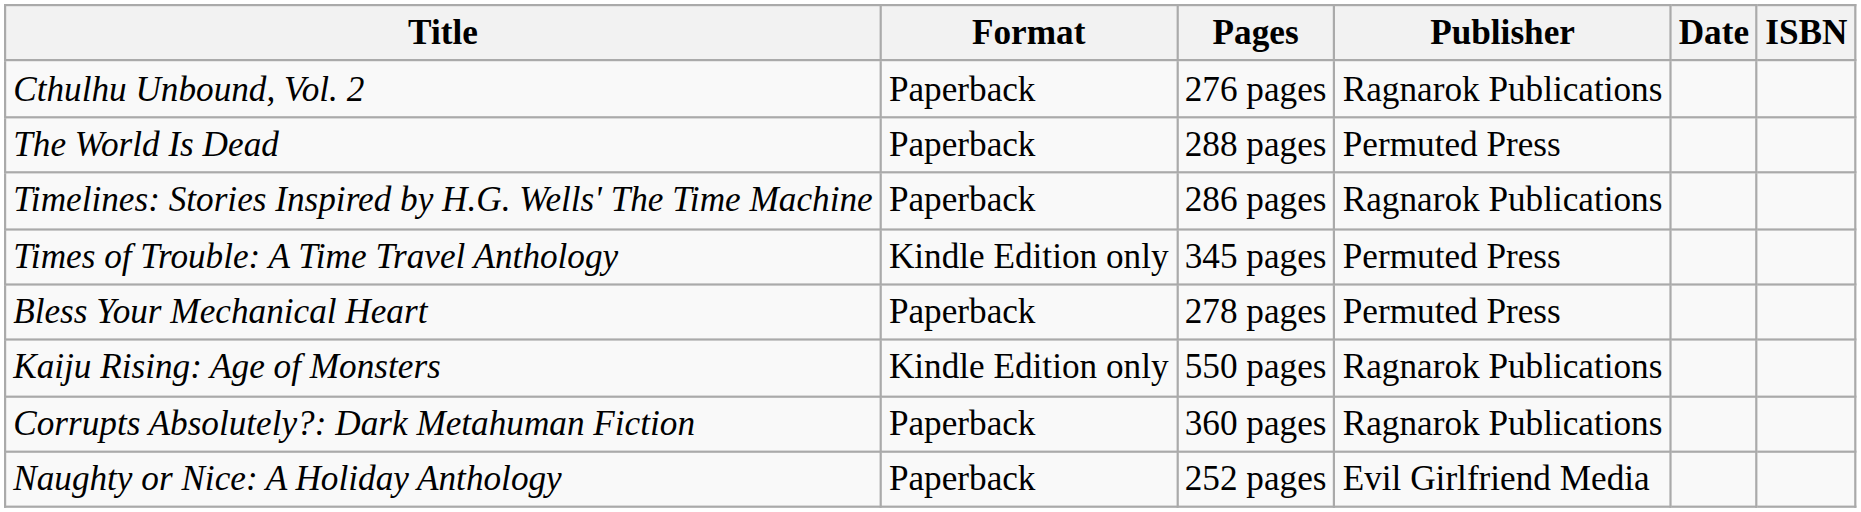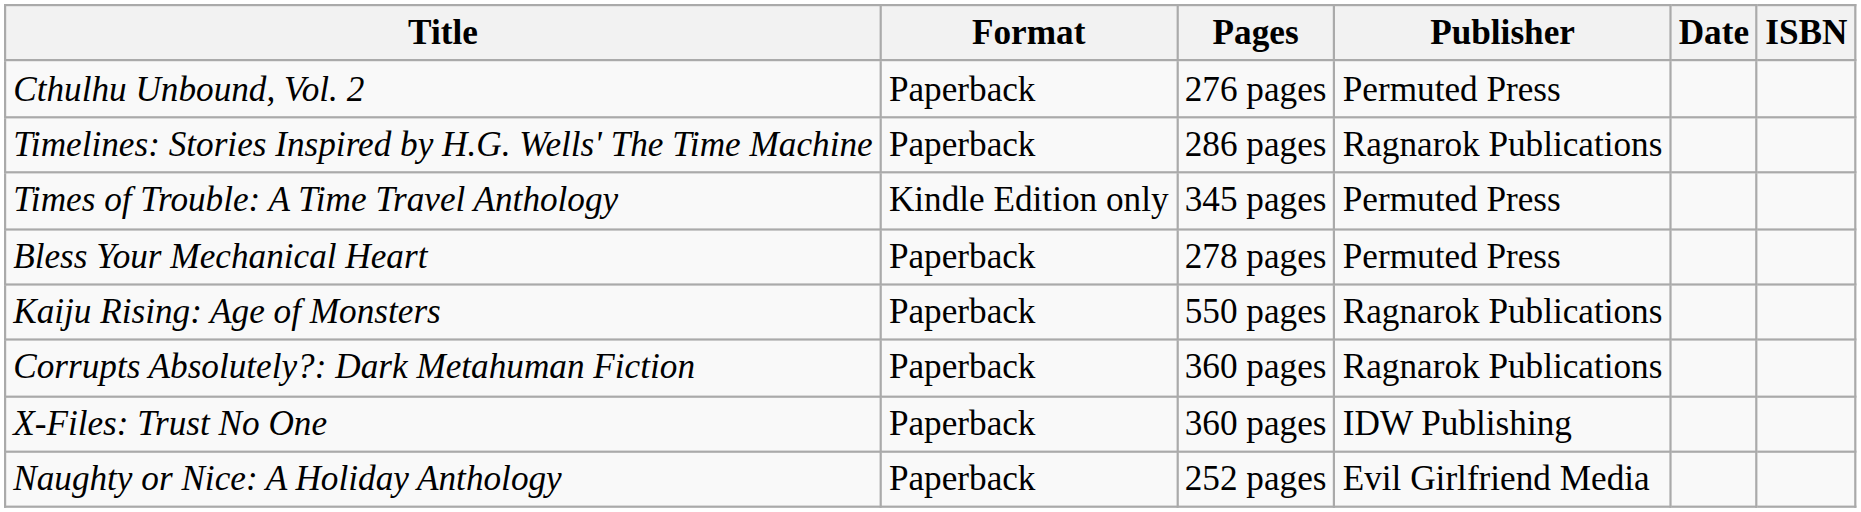 <table class="wikitable sortable">
 <tr>
 <th>Title</th>
 <th>Format</th>
 <th>Pages</th>
 <th>Publisher</th>
 <th>Date</th>
 <th>ISBN</th>
 </tr>
 <tr>
 <td><em>Cthulhu Unbound, Vol. 2</em></td>
 <td>Paperback</td>
 <td>276 pages</td>
-<td>Ragnarok Publications</td>
-<td></td>
-<td></td>
-</tr>
-<tr>
-<td><em>The World Is Dead</em></td>
-<td>Paperback</td>
-<td>288 pages</td>
 <td>Permuted Press</td>
 <td></td>
 <td></td>
 </tr>
 <tr>
 <td><em>Timelines: Stories Inspired by H.G. Wells' The Time Machine</em></td>
 <td>Paperback</td>
 <td>286 pages</td>
 <td>Ragnarok Publications</td>
 <td></td>
 <td></td>
 </tr>
 <tr>
 <td><em>Times of Trouble: A Time Travel Anthology</em></td>
 <td>Kindle Edition only</td>
 <td>345 pages</td>
 <td>Permuted Press</td>
 <td></td>
 <td></td>
 </tr>
 <tr>
 <td><em>Bless Your Mechanical Heart</em></td>
 <td>Paperback</td>
 <td>278 pages</td>
 <td>Permuted Press</td>
 <td></td>
 <td></td>
 </tr>
 <tr>
 <td><em>Kaiju Rising: Age of Monsters</em></td>
-<td>Kindle Edition only</td>
+<td>Paperback</td>
 <td>550 pages</td>
 <td>Ragnarok Publications</td>
 <td></td>
 <td></td>
 </tr>
 <tr>
 <td><em>Corrupts Absolutely?: Dark Metahuman Fiction</em></td>
 <td>Paperback</td>
 <td>360 pages</td>
 <td>Ragnarok Publications</td>
 <td></td>
 <td></td>
 </tr>
 <tr>
+<td><em>X-Files: Trust No One</em></td>
+<td>Paperback</td>
+<td>360 pages</td>
+<td>IDW Publishing</td>
+<td></td>
+<td></td>
+</tr>
+<tr>
 <td><em>Naughty or Nice: A Holiday Anthology</em></td>
 <td>Paperback</td>
 <td>252 pages</td>
 <td>Evil Girlfriend Media</td>
 <td></td>
 <td></td>
 </tr>
 </table>
